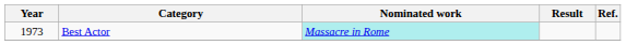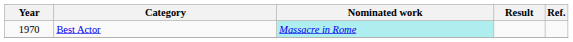 <table class=wikitable>
 <tr>
 <th scope="col" style="width:5em;">Year</th>
 <th scope="col" style="width:26em;">Category</th>
 <th scope="col" style="width:25em;">Nominated work</th>
 <th scope="col" style="width:5em;">Result</th>
 <th>Ref.</th>
 </tr>
 <tr>
-<td style="text-align:center;">1973</td>
+<td style="text-align:center;">1970</td>
 <td><a href='#'>Best Actor</a></td>
 <td style="background: paleturquoise;"><em><a href='#'>Massacre in Rome</a></em></td>
 <td></td>
 <td></td>
 </tr>
 <tr>
 </tr>
 </table>
